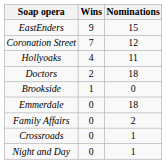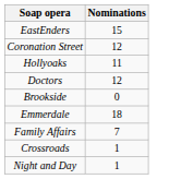 <table class="wikitable" style="text-align: center">
 <tr>
 <th scope="col">Soap opera</th>
-<th scope="col">Wins</th>
 <th scope="col">Nominations</th>
 </tr>
 <tr>
 <td><em>EastEnders</em></td>
-<td>9</td>
 <td>15</td>
 </tr>
 <tr>
 <td><em>Coronation Street</em></td>
-<td>7</td>
 <td>12</td>
 </tr>
 <tr>
 <td><em>Hollyoaks</em></td>
-<td>4</td>
 <td>11</td>
 </tr>
 <tr>
 <td><em>Doctors</em></td>
-<td>2</td>
-<td>18</td>
+<td>12</td>
 </tr>
 <tr>
 <td><em>Brookside</em></td>
-<td>1</td>
 <td>0</td>
 </tr>
 <tr>
 <td><em>Emmerdale</em></td>
-<td>0</td>
 <td>18</td>
 </tr>
 <tr>
 <td><em>Family Affairs</em></td>
-<td>0</td>
-<td>2</td>
+<td>7</td>
 </tr>
 <tr>
 <td><em>Crossroads</em></td>
-<td>0</td>
 <td>1</td>
 </tr>
 <tr>
 <td><em>Night and Day</em></td>
-<td>0</td>
 <td>1</td>
 </tr>
 </table>
